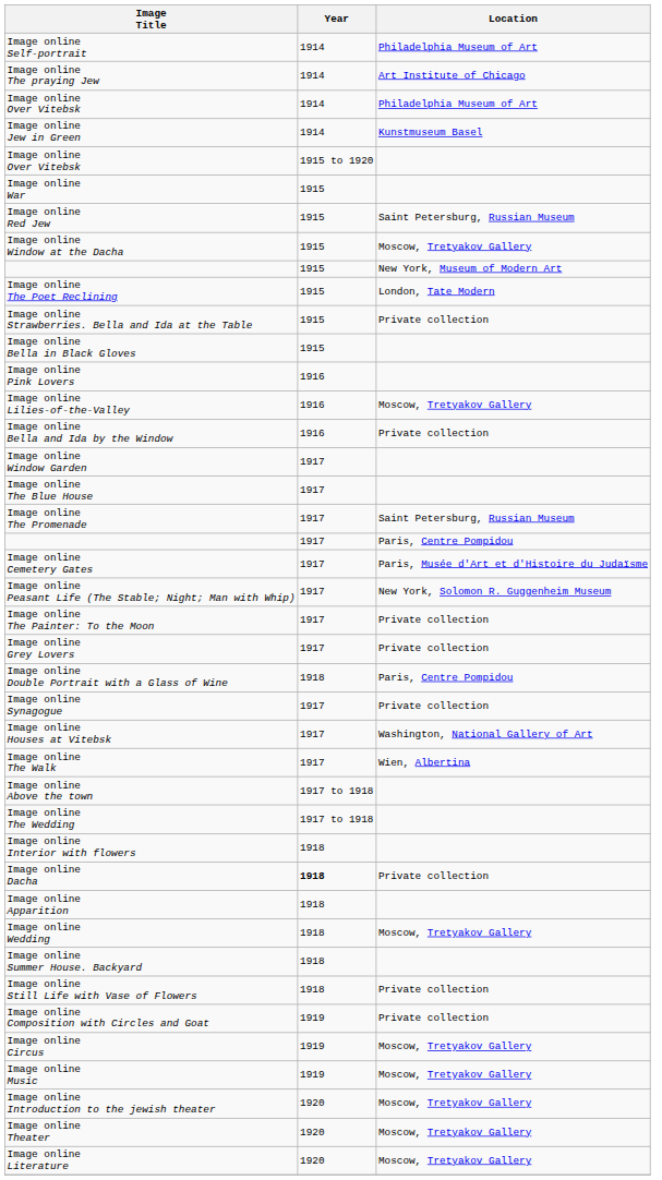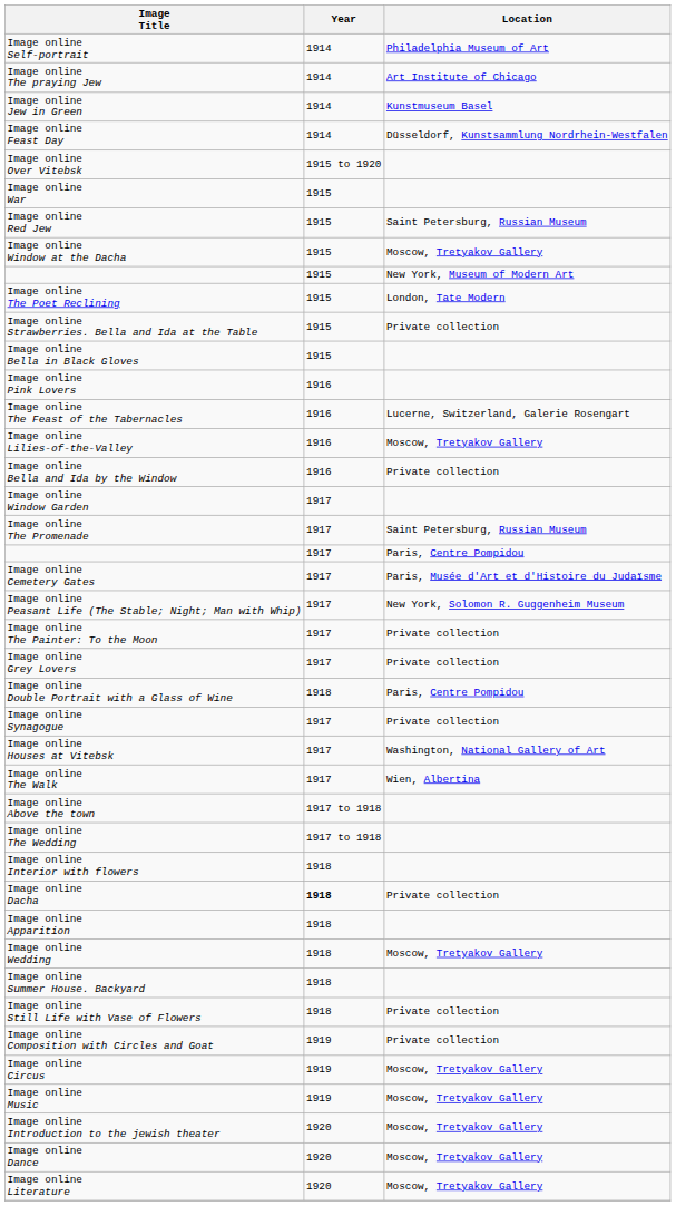 <table class="wikitable sortable">
 <tr>
 <th>Image<br>Title</th>
 <th class=unsortable>Year</th>
 <th>Location</th>
 </tr>
 <tr>
 <td>Image online<br><em>Self-portrait</em></td>
 <td>1914</td>
 <td><a href='#'>Philadelphia Museum of Art</a></td>
 </tr>
 <tr>
 <td>Image online<br><em>The praying Jew</em></td>
 <td>1914</td>
 <td><a href='#'>Art Institute of Chicago</a></td>
 </tr>
 <tr>
-<td>Image online<br><em>Over Vitebsk</em></td>
-<td>1914</td>
-<td><a href='#'>Philadelphia Museum of Art</a></td>
-</tr>
-<tr>
 <td>Image online<br><em>Jew in Green</em></td>
 <td>1914</td>
 <td><a href='#'>Kunstmuseum Basel</a></td>
+</tr>
+<tr>
+<td>Image online<br><em>Feast Day</em></td>
+<td>1914</td>
+<td>Düsseldorf, <a href='#'>Kunstsammlung Nordrhein-Westfalen</a></td>
 </tr>
 <tr>
 <td>Image online<br><em>Over Vitebsk</em></td>
 <td>1915 to 1920</td>
 <td></td>
 </tr>
 <tr>
 <td>Image online<br><em>War</em></td>
 <td>1915</td>
 <td></td>
 </tr>
 <tr>
 <td>Image online<br><em>Red Jew</em></td>
 <td>1915</td>
 <td>Saint Petersburg, <a href='#'>Russian Museum</a></td>
 </tr>
 <tr>
 <td>Image online<br><em>Window at the Dacha</em></td>
 <td>1915</td>
 <td>Moscow, <a href='#'>Tretyakov Gallery</a></td>
 </tr>
 <tr>
 <td></td>
 <td>1915</td>
 <td>New York, <a href='#'>Museum of Modern Art</a></td>
 </tr>
 <tr>
 <td>Image online<br><em><a href='#'>The Poet Reclining</a></em></td>
 <td>1915</td>
 <td>London, <a href='#'>Tate Modern</a></td>
 </tr>
 <tr>
 <td>Image online<br><em>Strawberries. Bella and Ida at the Table</em></td>
 <td>1915</td>
 <td>Private collection</td>
 </tr>
 <tr>
 <td>Image online<br><em>Bella in Black Gloves</em></td>
 <td>1915</td>
 <td></td>
 </tr>
 <tr>
 <td>Image online<br><em>Pink Lovers</em></td>
 <td>1916</td>
 <td></td>
 </tr>
 <tr>
+<td>Image online<br><em>The Feast of the Tabernacles</em></td>
+<td>1916</td>
+<td>Lucerne, Switzerland, Galerie Rosengart</td>
+</tr>
+<tr>
 <td>Image online<br><em>Lilies-of-the-Valley</em></td>
 <td>1916</td>
 <td>Moscow, <a href='#'>Tretyakov Gallery</a></td>
 </tr>
 <tr>
 <td>Image online<br><em>Bella and Ida by the Window</em></td>
 <td>1916</td>
 <td>Private collection</td>
 </tr>
 <tr>
 <td>Image online<br><em>Window Garden</em></td>
-<td>1917</td>
-<td></td>
-</tr>
-<tr>
-<td>Image online<br><em>The Blue House</em></td>
 <td>1917</td>
 <td></td>
 </tr>
 <tr>
 <td>Image online<br><em>The Promenade</em></td>
 <td>1917</td>
 <td>Saint Petersburg, <a href='#'>Russian Museum</a></td>
 </tr>
 <tr>
 <td></td>
 <td>1917</td>
 <td>Paris, <a href='#'>Centre Pompidou</a></td>
 </tr>
 <tr>
 <td>Image online<br><em>Cemetery Gates</em></td>
 <td>1917</td>
 <td>Paris, <a href='#'>Musée d'Art et d'Histoire du Judaïsme</a></td>
 </tr>
 <tr>
 <td>Image online<br><em>Peasant Life (The Stable; Night; Man with Whip)</em></td>
 <td>1917</td>
 <td>New York, <a href='#'>Solomon R. Guggenheim Museum</a></td>
 </tr>
 <tr>
 <td>Image online<br><em>The Painter: To the Moon</em></td>
 <td>1917</td>
 <td>Private collection</td>
 </tr>
 <tr>
 <td>Image online<br><em>Grey Lovers</em></td>
 <td>1917</td>
 <td>Private collection</td>
 </tr>
 <tr>
 <td>Image online<br><em>Double Portrait with a Glass of Wine</em></td>
 <td>1918</td>
 <td>Paris, <a href='#'>Centre Pompidou</a></td>
 </tr>
 <tr>
 <td>Image online<br><em>Synagogue</em></td>
 <td>1917</td>
 <td>Private collection</td>
 </tr>
 <tr>
 <td>Image online<br><em>Houses at Vitebsk</em></td>
 <td>1917</td>
 <td>Washington, <a href='#'>National Gallery of Art</a></td>
 </tr>
 <tr>
 <td>Image online<br><em>The Walk</em></td>
 <td>1917</td>
 <td>Wien, <a href='#'>Albertina</a></td>
 </tr>
 <tr>
 <td>Image online<br><em>Above the town</em></td>
 <td>1917 to 1918</td>
 <td></td>
 </tr>
 <tr>
 <td>Image online<br><em>The Wedding</em></td>
 <td>1917 to 1918</td>
 <td></td>
 </tr>
 <tr>
 <td>Image online<br><em>Interior with flowers</em></td>
 <td>1918</td>
 <td></td>
 </tr>
 <tr>
 <td>Image online<br><em>Dacha</em></td>
 <td><strong>1918</strong></td>
 <td>Private collection</td>
 </tr>
 <tr>
 <td>Image online<br><em>Apparition</em></td>
 <td>1918</td>
 <td></td>
 </tr>
 <tr>
 <td>Image online<br><em>Wedding</em></td>
 <td>1918</td>
 <td>Moscow, <a href='#'>Tretyakov Gallery</a></td>
 </tr>
 <tr>
 <td>Image online<br><em>Summer House. Backyard</em></td>
 <td>1918</td>
 <td></td>
 </tr>
 <tr>
 <td>Image online<br><em>Still Life with Vase of Flowers</em></td>
 <td>1918</td>
 <td>Private collection</td>
 </tr>
 <tr>
 <td>Image online<br><em>Composition with Circles and Goat</em></td>
 <td>1919</td>
 <td>Private collection</td>
 </tr>
 <tr>
 <td>Image online<br><em>Circus</em></td>
 <td>1919</td>
 <td>Moscow, <a href='#'>Tretyakov Gallery</a></td>
 </tr>
 <tr>
 <td>Image online<br><em>Music</em></td>
 <td>1919</td>
 <td>Moscow, <a href='#'>Tretyakov Gallery</a></td>
 </tr>
 <tr>
 <td>Image online<br><em>Introduction to the jewish theater</em></td>
 <td>1920</td>
 <td>Moscow, <a href='#'>Tretyakov Gallery</a></td>
 </tr>
 <tr>
-<td>Image online<br><em>Theater</em></td>
+<td>Image online<br><em>Dance</em></td>
 <td>1920</td>
 <td>Moscow, <a href='#'>Tretyakov Gallery</a></td>
 </tr>
 <tr>
 <td>Image online<br><em>Literature</em></td>
 <td>1920</td>
 <td>Moscow, <a href='#'>Tretyakov Gallery</a></td>
 </tr>
 <tr>
 </tr>
 </table>
